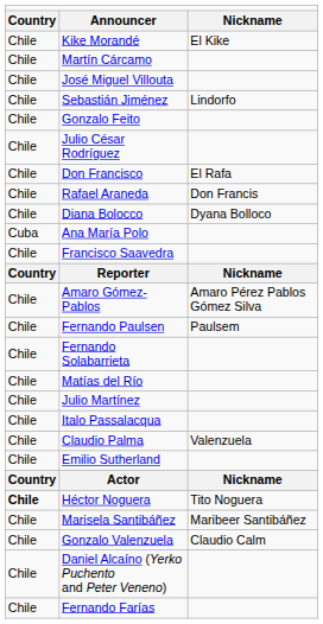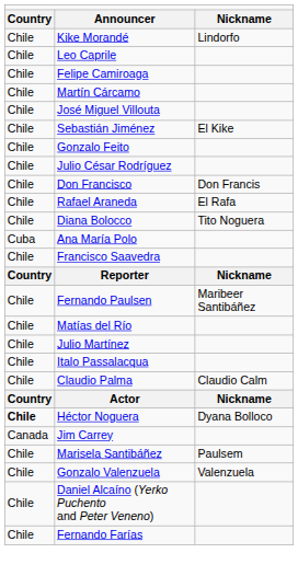 <table class=wikitable width=400px>
 <tr>
 <td colspan=3></td>
 </tr>
 <tr>
 <th>Country</th>
 <th>Announcer</th>
 <th>Nickname</th>
 </tr>
 <tr>
 <td>Chile</td>
 <td><a href='#'>Kike Morandé</a></td>
-<td>El Kike</td>
+<td>Lindorfo</td>
+</tr>
+<tr>
+<td>Chile</td>
+<td><a href='#'>Leo Caprile</a></td>
+<td></td>
+</tr>
+<tr>
+<td>Chile</td>
+<td><a href='#'>Felipe Camiroaga</a></td>
+<td></td>
 </tr>
 <tr>
 <td>Chile</td>
 <td><a href='#'>Martín Cárcamo</a></td>
 <td></td>
 </tr>
 <tr>
 <td>Chile</td>
 <td><a href='#'>José Miguel Villouta</a></td>
 <td></td>
 </tr>
 <tr>
 <td>Chile</td>
 <td><a href='#'>Sebastián Jiménez</a></td>
-<td>Lindorfo</td>
+<td>El Kike</td>
 </tr>
 <tr>
 <td>Chile</td>
 <td><a href='#'>Gonzalo Feito</a></td>
 <td></td>
 </tr>
 <tr>
 <td>Chile</td>
 <td><a href='#'>Julio César Rodríguez</a></td>
 <td></td>
 </tr>
 <tr>
 <td>Chile</td>
 <td><a href='#'>Don Francisco</a></td>
+<td>Don Francis</td>
+</tr>
+<tr>
+<td>Chile</td>
+<td><a href='#'>Rafael Araneda</a></td>
 <td>El Rafa</td>
 </tr>
 <tr>
 <td>Chile</td>
-<td><a href='#'>Rafael Araneda</a></td>
-<td>Don Francis</td>
-</tr>
-<tr>
-<td>Chile</td>
 <td><a href='#'>Diana Bolocco</a></td>
-<td>Dyana Bolloco</td>
+<td>Tito Noguera</td>
 </tr>
 <tr>
 <td>Cuba</td>
 <td><a href='#'>Ana María Polo</a></td>
 <td></td>
 </tr>
 <tr>
 <td>Chile</td>
 <td><a href='#'>Francisco Saavedra</a></td>
 <td></td>
 </tr>
 <tr>
 <th>Country</th>
 <th>Reporter</th>
 <th>Nickname</th>
 </tr>
 <tr>
 <td>Chile</td>
-<td><a href='#'>Amaro Gómez-Pablos</a></td>
-<td>Amaro Pérez Pablos Gómez Silva</td>
-</tr>
-<tr>
-<td>Chile</td>
 <td><a href='#'>Fernando Paulsen</a></td>
-<td>Paulsem</td>
-</tr>
-<tr>
-<td>Chile</td>
-<td><a href='#'>Fernando Solabarrieta</a></td>
-<td></td>
+<td>Maribeer Santibáñez</td>
 </tr>
 <tr>
 <td>Chile</td>
 <td><a href='#'>Matías del Río</a></td>
 <td></td>
 </tr>
 <tr>
 <td>Chile</td>
 <td><a href='#'>Julio Martínez</a></td>
 <td></td>
 </tr>
 <tr>
 <td>Chile</td>
 <td><a href='#'>Italo Passalacqua</a></td>
 <td></td>
 </tr>
 <tr>
 <td>Chile</td>
 <td><a href='#'>Claudio Palma</a></td>
-<td>Valenzuela</td>
-</tr>
-<tr>
-<td>Chile</td>
-<td><a href='#'>Emilio Sutherland</a></td>
-<td></td>
+<td>Claudio Calm</td>
 </tr>
 <tr>
 <th>Country</th>
 <th>Actor</th>
 <th>Nickname</th>
 </tr>
 <tr>
 <td><strong>Chile</strong></td>
 <td><a href='#'>Héctor Noguera</a></td>
-<td>Tito Noguera</td>
+<td>Dyana Bolloco</td>
+</tr>
+<tr>
+<td>Canada</td>
+<td><a href='#'>Jim Carrey</a></td>
+<td></td>
 </tr>
 <tr>
 <td>Chile</td>
 <td><a href='#'>Marisela Santibáñez</a></td>
-<td>Maribeer Santibáñez</td>
+<td>Paulsem</td>
 </tr>
 <tr>
 <td>Chile</td>
 <td><a href='#'>Gonzalo Valenzuela</a></td>
-<td>Claudio Calm</td>
+<td>Valenzuela</td>
 </tr>
 <tr>
 <td>Chile</td>
 <td><a href='#'>Daniel Alcaíno</a> (<em>Yerko Puchento</em><br>and <em>Peter Veneno</em>)</td>
 <td></td>
 </tr>
 <tr>
 <td>Chile</td>
 <td><a href='#'>Fernando Farías</a></td>
 <td></td>
 </tr>
 </table>
